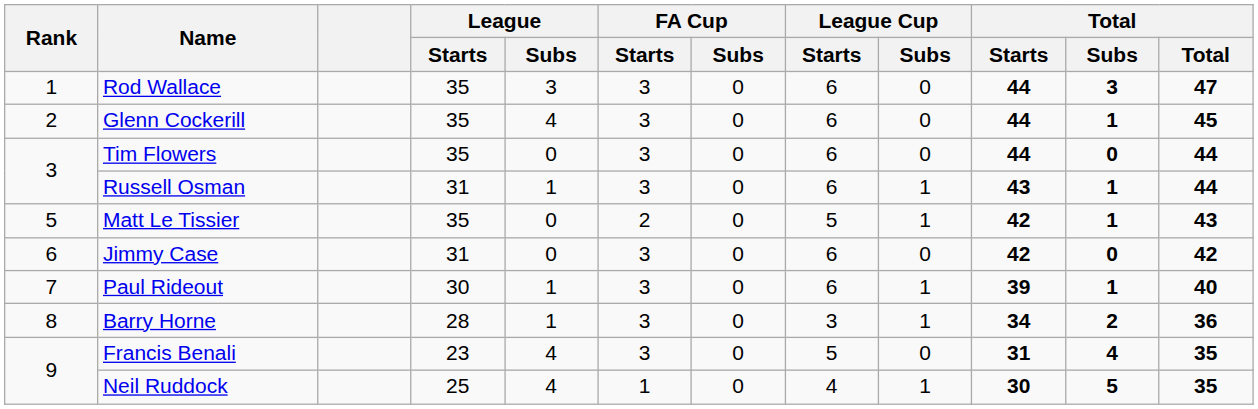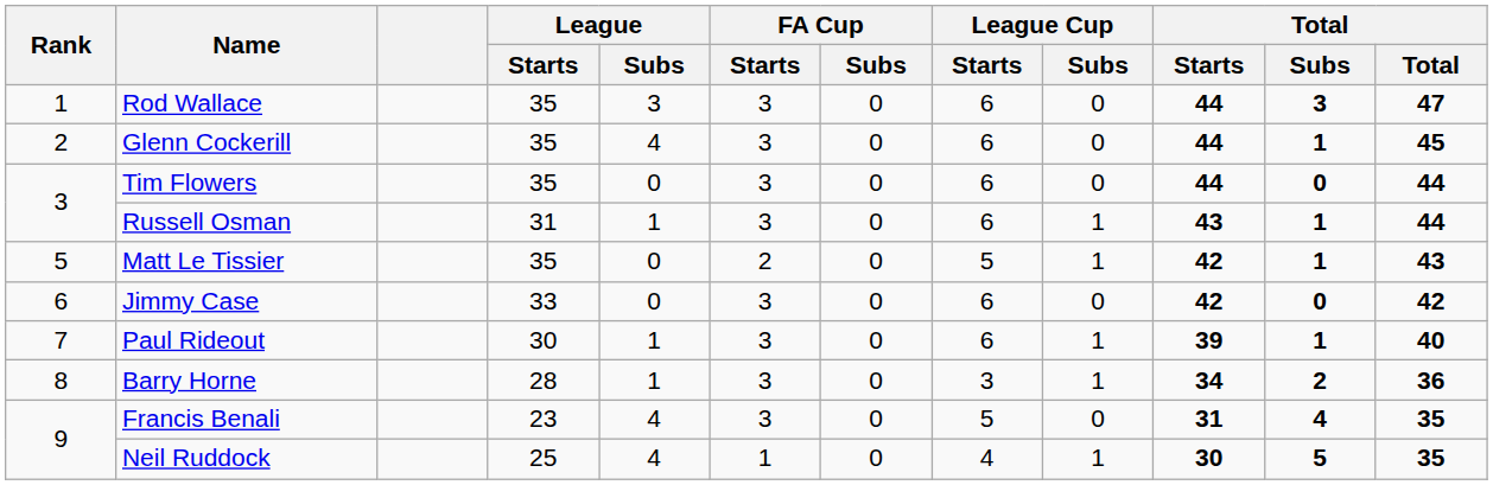 <table class="wikitable plainrowheaders" style="text-align:center;">
 <tr>
 <th scope="col" rowspan="2" style="width:4em;">Rank</th>
 <th scope="col" rowspan="2" style="width:10em;">Name</th>
 <th scope="col" rowspan="2" style="width:4em;"></th>
 <th scope="col" colspan="2">League</th>
 <th scope="col" colspan="2">FA Cup</th>
 <th scope="col" colspan="2">League Cup</th>
 <th scope="col" colspan="3">Total</th>
 </tr>
 <tr>
 <th scope="col" style="width:4em;">Starts</th>
 <th scope="col" style="width:4em;">Subs</th>
 <th scope="col" style="width:4em;">Starts</th>
 <th scope="col" style="width:4em;">Subs</th>
 <th scope="col" style="width:4em;">Starts</th>
 <th scope="col" style="width:4em;">Subs</th>
 <th scope="col" style="width:4em;">Starts</th>
 <th scope="col" style="width:4em;">Subs</th>
 <th scope="col" style="width:4em;">Total</th>
 </tr>
 <tr>
 <td>1</td>
 <td align="left"><a href='#'>Rod Wallace</a></td>
 <td></td>
 <td>35</td>
 <td>3</td>
 <td>3</td>
 <td>0</td>
 <td>6</td>
 <td>0</td>
 <td><strong>44</strong></td>
 <td><strong>3</strong></td>
 <td><strong>47</strong></td>
 </tr>
 <tr>
 <td>2</td>
 <td align="left"><a href='#'>Glenn Cockerill</a></td>
 <td></td>
 <td>35</td>
 <td>4</td>
 <td>3</td>
 <td>0</td>
 <td>6</td>
 <td>0</td>
 <td><strong>44</strong></td>
 <td><strong>1</strong></td>
 <td><strong>45</strong></td>
 </tr>
 <tr>
 <td rowspan="2">3</td>
 <td align="left"><a href='#'>Tim Flowers</a></td>
 <td></td>
 <td>35</td>
 <td>0</td>
 <td>3</td>
 <td>0</td>
 <td>6</td>
 <td>0</td>
 <td><strong>44</strong></td>
 <td><strong>0</strong></td>
 <td><strong>44</strong></td>
 </tr>
 <tr>
 <td align="left"><a href='#'>Russell Osman</a></td>
 <td></td>
 <td>31</td>
 <td>1</td>
 <td>3</td>
 <td>0</td>
 <td>6</td>
 <td>1</td>
 <td><strong>43</strong></td>
 <td><strong>1</strong></td>
 <td><strong>44</strong></td>
 </tr>
 <tr>
 <td>5</td>
 <td align="left"><a href='#'>Matt Le Tissier</a></td>
 <td></td>
 <td>35</td>
 <td>0</td>
 <td>2</td>
 <td>0</td>
 <td>5</td>
 <td>1</td>
 <td><strong>42</strong></td>
 <td><strong>1</strong></td>
 <td><strong>43</strong></td>
 </tr>
 <tr>
 <td>6</td>
 <td align="left"><a href='#'>Jimmy Case</a></td>
 <td></td>
-<td>31</td>
+<td>33</td>
 <td>0</td>
 <td>3</td>
 <td>0</td>
 <td>6</td>
 <td>0</td>
 <td><strong>42</strong></td>
 <td><strong>0</strong></td>
 <td><strong>42</strong></td>
 </tr>
 <tr>
 <td>7</td>
 <td align="left"><a href='#'>Paul Rideout</a></td>
 <td></td>
 <td>30</td>
 <td>1</td>
 <td>3</td>
 <td>0</td>
 <td>6</td>
 <td>1</td>
 <td><strong>39</strong></td>
 <td><strong>1</strong></td>
 <td><strong>40</strong></td>
 </tr>
 <tr>
 <td>8</td>
 <td align="left"><a href='#'>Barry Horne</a></td>
 <td></td>
 <td>28</td>
 <td>1</td>
 <td>3</td>
 <td>0</td>
 <td>3</td>
 <td>1</td>
 <td><strong>34</strong></td>
 <td><strong>2</strong></td>
 <td><strong>36</strong></td>
 </tr>
 <tr>
 <td rowspan="2">9</td>
 <td align="left"><a href='#'>Francis Benali</a></td>
 <td></td>
 <td>23</td>
 <td>4</td>
 <td>3</td>
 <td>0</td>
 <td>5</td>
 <td>0</td>
 <td><strong>31</strong></td>
 <td><strong>4</strong></td>
 <td><strong>35</strong></td>
 </tr>
 <tr>
 <td align="left"><a href='#'>Neil Ruddock</a></td>
 <td></td>
 <td>25</td>
 <td>4</td>
 <td>1</td>
 <td>0</td>
 <td>4</td>
 <td>1</td>
 <td><strong>30</strong></td>
 <td><strong>5</strong></td>
 <td><strong>35</strong></td>
 </tr>
 </table>
